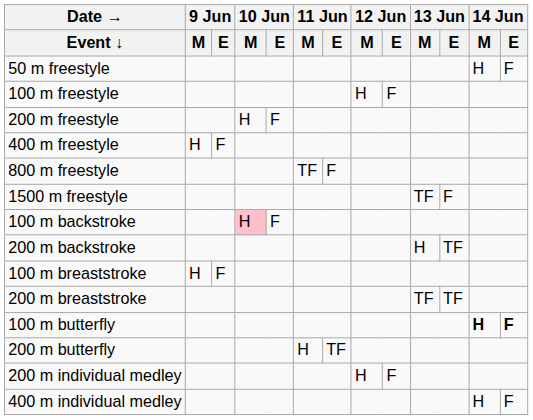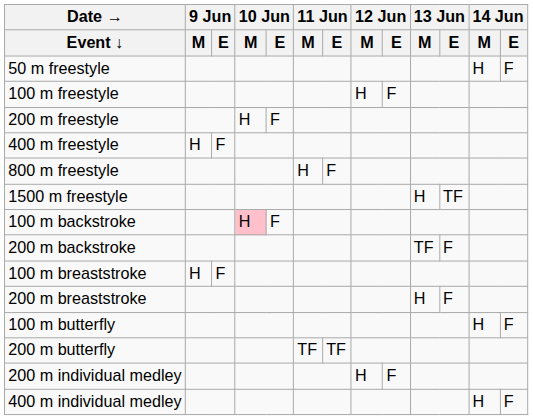 <table class="wikitable swimming-schedule floatleft">
 <tr>
 <th>Date →</th>
 <th colspan=2>9 Jun</th>
 <th colspan=2>10 Jun</th>
 <th colspan=2>11 Jun</th>
 <th colspan=2>12 Jun</th>
 <th colspan=2>13 Jun</th>
 <th colspan=2>14 Jun</th>
 </tr>
 <tr>
 <th>Event ↓</th>
 <th>M</th>
 <th>E</th>
 <th>M</th>
 <th>E</th>
 <th>M</th>
 <th>E</th>
 <th>M</th>
 <th>E</th>
 <th>M</th>
 <th>E</th>
 <th>M</th>
 <th>E</th>
 </tr>
 <tr>
 <td class=event>50 m freestyle</td>
 <td colspan=2></td>
 <td colspan=2></td>
 <td colspan=2></td>
 <td colspan=2></td>
 <td colspan=2></td>
 <td class=heats>H</td>
 <td class=final>F</td>
 </tr>
 <tr>
 <td class=event>100 m freestyle</td>
 <td colspan=2></td>
 <td colspan=2></td>
 <td colspan=2></td>
 <td class=heats>H</td>
 <td class=final>F</td>
 <td colspan=2></td>
 <td colspan=2></td>
 </tr>
 <tr>
 <td class=event>200 m freestyle</td>
 <td colspan=2></td>
 <td class=heats>H</td>
 <td class=final>F</td>
 <td colspan=2></td>
 <td colspan=2></td>
 <td colspan=2></td>
 <td colspan=2></td>
 </tr>
 <tr>
 <td class=event>400 m freestyle</td>
 <td class=heats>H</td>
 <td class=final>F</td>
 <td colspan=2></td>
 <td colspan=2></td>
 <td colspan=2></td>
 <td colspan=2></td>
 <td colspan=2></td>
 </tr>
 <tr>
 <td class=event>800 m freestyle</td>
 <td colspan=2></td>
 <td colspan=2></td>
-<td class=timed-final>TF</td>
+<td class=heats>H</td>
 <td class=final>F</td>
 <td colspan=2></td>
 <td colspan=2></td>
 <td colspan=2></td>
 </tr>
 <tr>
 <td class=event>1500 m freestyle</td>
 <td colspan=2></td>
 <td colspan=2></td>
 <td colspan=2></td>
 <td colspan=2></td>
+<td class=heats>H</td>
 <td class=timed-final>TF</td>
-<td class=final>F</td>
 <td colspan=2></td>
 </tr>
 <tr>
 <td class=event>100 m backstroke</td>
 <td colspan=2></td>
 <td class=heats style="background: pink;">H</td>
 <td class=final>F</td>
 <td colspan=2></td>
 <td colspan=2></td>
 <td colspan=2></td>
 <td colspan=2></td>
 </tr>
 <tr>
 <td class=event>200 m backstroke</td>
 <td colspan=2></td>
 <td colspan=2></td>
 <td colspan=2></td>
 <td colspan=2></td>
-<td class=heats>H</td>
 <td class=timed-final>TF</td>
+<td class=final>F</td>
 <td colspan=2></td>
 </tr>
 <tr>
 <td class=event>100 m breaststroke</td>
 <td class=heats>H</td>
 <td class=final>F</td>
 <td colspan=2></td>
 <td colspan=2></td>
 <td colspan=2></td>
 <td colspan=2></td>
 <td colspan=2></td>
 </tr>
 <tr>
 <td class=event>200 m breaststroke</td>
 <td colspan=2></td>
 <td colspan=2></td>
 <td colspan=2></td>
 <td colspan=2></td>
-<td class=timed-final>TF</td>
-<td class=timed-final>TF</td>
+<td class=heats>H</td>
+<td class=final>F</td>
 <td colspan=2></td>
 </tr>
 <tr>
 <td class=event>100 m butterfly</td>
 <td colspan=2></td>
 <td colspan=2></td>
 <td colspan=2></td>
 <td colspan=2></td>
 <td colspan=2></td>
-<td class=heats><strong>H</strong></td>
-<td class=final><strong>F</strong></td>
+<td class=heats>H</td>
+<td class=final>F</td>
 </tr>
 <tr>
 <td class=event>200 m butterfly</td>
 <td colspan=2></td>
 <td colspan=2></td>
-<td class=heats>H</td>
+<td class=timed-final>TF</td>
 <td class=timed-final>TF</td>
 <td colspan=2></td>
 <td colspan=2></td>
 <td colspan=2></td>
 </tr>
 <tr>
 <td class=event>200 m individual medley</td>
 <td colspan=2></td>
 <td colspan=2></td>
 <td colspan=2></td>
 <td class=heats>H</td>
 <td class=final>F</td>
 <td colspan=2></td>
 <td colspan=2></td>
 </tr>
 <tr>
 <td class=event>400 m individual medley</td>
 <td colspan=2></td>
 <td colspan=2></td>
 <td colspan=2></td>
 <td colspan=2></td>
 <td colspan=2></td>
 <td class=heats>H</td>
 <td class=final>F</td>
 </tr>
 </table>
